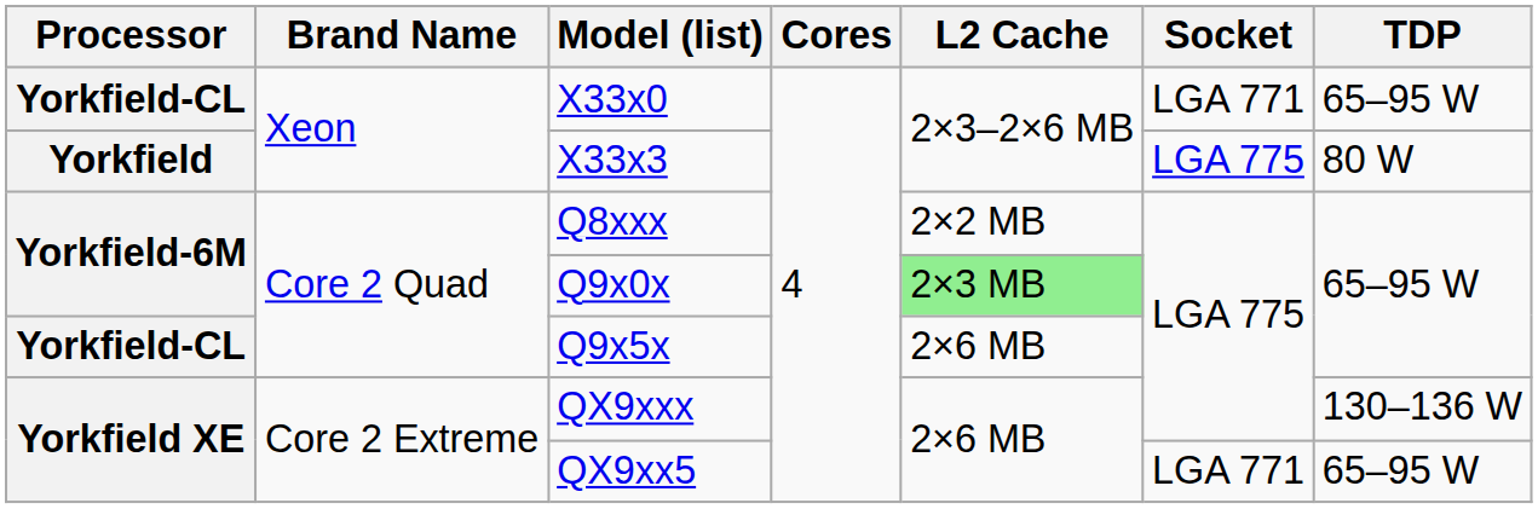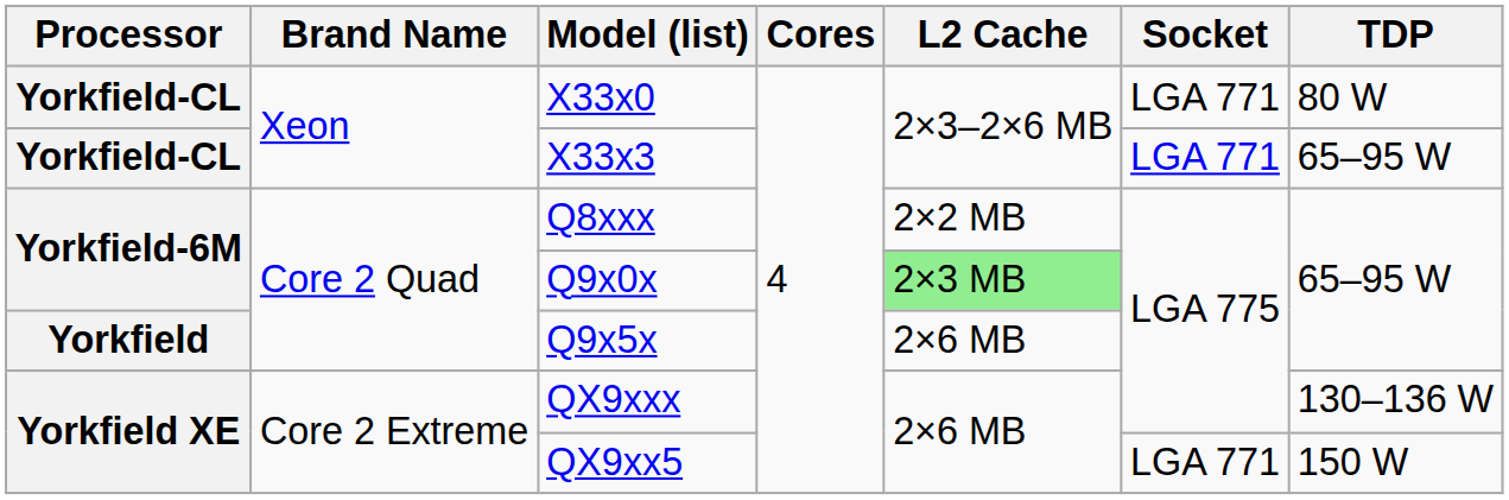 <table class="wikitable">
 <tr>
 <th>Processor</th>
 <th>Brand Name</th>
 <th>Model (list)</th>
 <th>Cores</th>
 <th>L2 Cache</th>
 <th>Socket</th>
 <th>TDP</th>
 </tr>
 <tr>
 <th>Yorkfield-CL</th>
 <td rowspan=2><a href='#'>Xeon</a></td>
 <td><a href='#'> X33x0</a></td>
 <td rowspan=7>4</td>
 <td rowspan=2>2×3–2×6 MB</td>
 <td>LGA 771</td>
-<td>65–95 W</td>
+<td>80 W</td>
 </tr>
 <tr>
-<th>Yorkfield</th>
+<th>Yorkfield-CL</th>
 <td><a href='#'> X33x3</a></td>
-<td><a href='#'>LGA 775</a></td>
-<td>80 W</td>
+<td><a href='#'>LGA 771</a></td>
+<td>65–95 W</td>
 </tr>
 <tr>
 <th rowspan=2>Yorkfield-6M</th>
 <td rowspan=3><a href='#'>Core 2</a> Quad</td>
 <td><a href='#'> Q8xxx</a></td>
 <td>2×2 MB</td>
 <td rowspan=4>LGA 775</td>
 <td rowspan=3>65–95 W</td>
 </tr>
 <tr>
 <td><a href='#'> Q9x0x</a></td>
 <td style="background: lightgreen;">2×3 MB</td>
 </tr>
 <tr>
-<th>Yorkfield-CL</th>
+<th>Yorkfield</th>
 <td><a href='#'> Q9x5x</a></td>
 <td>2×6 MB</td>
 </tr>
 <tr>
 <th rowspan=2>Yorkfield XE</th>
 <td rowspan=2>Core 2 Extreme</td>
 <td><a href='#'> QX9xxx</a></td>
 <td rowspan=2>2×6 MB</td>
 <td>130–136 W</td>
 </tr>
 <tr>
 <td><a href='#'> QX9xx5</a></td>
 <td>LGA 771</td>
-<td>65–95 W</td>
+<td>150 W</td>
 </tr>
 </table>
